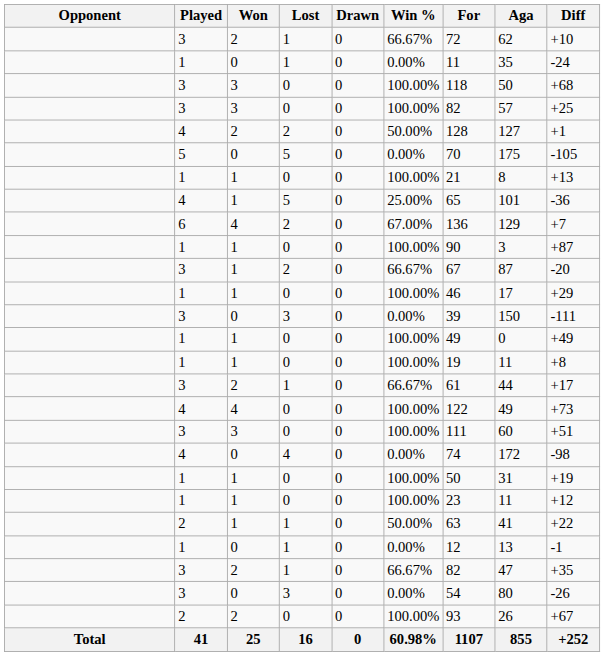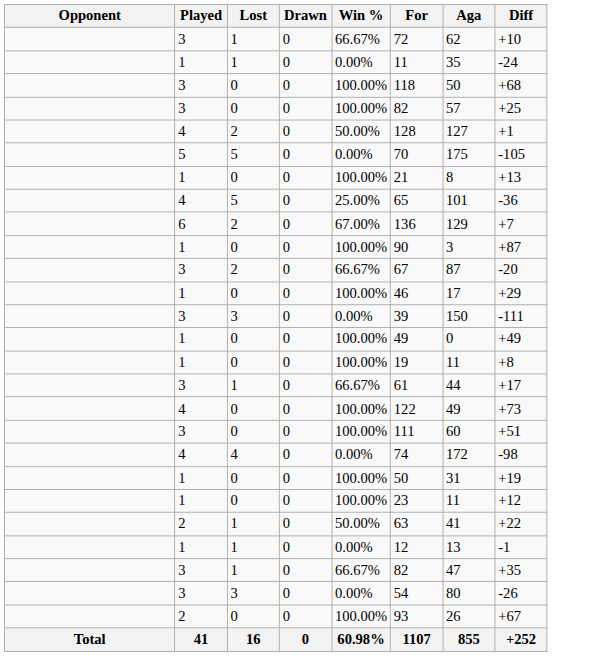 <table class="wikitable sortable">
 <tr>
 <th style="width:180px;">Opponent</th>
 <th style="width:50px;">Played</th>
-<th style="width:50px;">Won</th>
 <th style="width:50px;">Lost</th>
 <th style="width:50px;">Drawn</th>
 <th style="width:50px;">Win %</th>
 <th style="width:50px;">For</th>
 <th style="width:50px;">Aga</th>
 <th style="width:50px;">Diff</th>
 </tr>
 <tr>
 <td></td>
 <td>3</td>
-<td>2</td>
 <td>1</td>
 <td>0</td>
 <td>66.67%</td>
 <td>72</td>
 <td>62</td>
 <td>+10</td>
 </tr>
 <tr>
 <td></td>
 <td>1</td>
-<td>0</td>
 <td>1</td>
 <td>0</td>
 <td>0.00%</td>
 <td>11</td>
 <td>35</td>
 <td>-24</td>
 </tr>
 <tr>
 <td></td>
 <td>3</td>
-<td>3</td>
 <td>0</td>
 <td>0</td>
 <td>100.00%</td>
 <td>118</td>
 <td>50</td>
 <td>+68</td>
 </tr>
 <tr>
 <td></td>
-<td>3</td>
 <td>3</td>
 <td>0</td>
 <td>0</td>
 <td>100.00%</td>
 <td>82</td>
 <td>57</td>
 <td>+25</td>
 </tr>
 <tr>
 <td></td>
 <td>4</td>
 <td>2</td>
-<td>2</td>
 <td>0</td>
 <td>50.00%</td>
 <td>128</td>
 <td>127</td>
 <td>+1</td>
 </tr>
 <tr>
 <td></td>
 <td>5</td>
-<td>0</td>
 <td>5</td>
 <td>0</td>
 <td>0.00%</td>
 <td>70</td>
 <td>175</td>
 <td>-105</td>
 </tr>
 <tr>
 <td></td>
-<td>1</td>
 <td>1</td>
 <td>0</td>
 <td>0</td>
 <td>100.00%</td>
 <td>21</td>
 <td>8</td>
 <td>+13</td>
 </tr>
 <tr>
 <td></td>
 <td>4</td>
-<td>1</td>
 <td>5</td>
 <td>0</td>
 <td>25.00%</td>
 <td>65</td>
 <td>101</td>
 <td>-36</td>
 </tr>
 <tr>
 <td></td>
 <td>6</td>
-<td>4</td>
 <td>2</td>
 <td>0</td>
 <td>67.00%</td>
 <td>136</td>
 <td>129</td>
 <td>+7</td>
 </tr>
 <tr>
 <td></td>
-<td>1</td>
 <td>1</td>
 <td>0</td>
 <td>0</td>
 <td>100.00%</td>
 <td>90</td>
 <td>3</td>
 <td>+87</td>
 </tr>
 <tr>
 <td></td>
 <td>3</td>
-<td>1</td>
 <td>2</td>
 <td>0</td>
 <td>66.67%</td>
 <td>67</td>
 <td>87</td>
 <td>-20</td>
 </tr>
 <tr>
 <td></td>
-<td>1</td>
 <td>1</td>
 <td>0</td>
 <td>0</td>
 <td>100.00%</td>
 <td>46</td>
 <td>17</td>
 <td>+29</td>
 </tr>
 <tr>
 <td></td>
 <td>3</td>
-<td>0</td>
 <td>3</td>
 <td>0</td>
 <td>0.00%</td>
 <td>39</td>
 <td>150</td>
 <td>-111</td>
 </tr>
 <tr>
 <td></td>
-<td>1</td>
 <td>1</td>
 <td>0</td>
 <td>0</td>
 <td>100.00%</td>
 <td>49</td>
 <td>0</td>
 <td>+49</td>
 </tr>
 <tr>
 <td></td>
 <td>1</td>
-<td>1</td>
 <td>0</td>
 <td>0</td>
 <td>100.00%</td>
 <td>19</td>
 <td>11</td>
 <td>+8</td>
 </tr>
 <tr>
 <td></td>
 <td>3</td>
-<td>2</td>
 <td>1</td>
 <td>0</td>
 <td>66.67%</td>
 <td>61</td>
 <td>44</td>
 <td>+17</td>
 </tr>
 <tr>
 <td></td>
-<td>4</td>
 <td>4</td>
 <td>0</td>
 <td>0</td>
 <td>100.00%</td>
 <td>122</td>
 <td>49</td>
 <td>+73</td>
 </tr>
 <tr>
 <td></td>
 <td>3</td>
-<td>3</td>
 <td>0</td>
 <td>0</td>
 <td>100.00%</td>
 <td>111</td>
 <td>60</td>
 <td>+51</td>
 </tr>
 <tr>
 <td></td>
 <td>4</td>
-<td>0</td>
 <td>4</td>
 <td>0</td>
 <td>0.00%</td>
 <td>74</td>
 <td>172</td>
 <td>-98</td>
 </tr>
 <tr>
 <td></td>
 <td>1</td>
-<td>1</td>
 <td>0</td>
 <td>0</td>
 <td>100.00%</td>
 <td>50</td>
 <td>31</td>
 <td>+19</td>
 </tr>
 <tr>
 <td></td>
-<td>1</td>
 <td>1</td>
 <td>0</td>
 <td>0</td>
 <td>100.00%</td>
 <td>23</td>
 <td>11</td>
 <td>+12</td>
 </tr>
 <tr>
 <td></td>
 <td>2</td>
 <td>1</td>
-<td>1</td>
 <td>0</td>
 <td>50.00%</td>
 <td>63</td>
 <td>41</td>
 <td>+22</td>
 </tr>
 <tr>
 <td></td>
 <td>1</td>
-<td>0</td>
 <td>1</td>
 <td>0</td>
 <td>0.00%</td>
 <td>12</td>
 <td>13</td>
 <td>-1</td>
 </tr>
 <tr>
 <td></td>
 <td>3</td>
-<td>2</td>
 <td>1</td>
 <td>0</td>
 <td>66.67%</td>
 <td>82</td>
 <td>47</td>
 <td>+35</td>
 </tr>
 <tr>
 <td></td>
 <td>3</td>
-<td>0</td>
 <td>3</td>
 <td>0</td>
 <td>0.00%</td>
 <td>54</td>
 <td>80</td>
 <td>-26</td>
 </tr>
 <tr>
 <td></td>
-<td>2</td>
 <td>2</td>
 <td>0</td>
 <td>0</td>
 <td>100.00%</td>
 <td>93</td>
 <td>26</td>
 <td>+67</td>
 </tr>
 <tr class="sortbottom">
 <th>Total</th>
 <th>41</th>
-<th>25</th>
 <th>16</th>
 <th>0</th>
 <th>60.98%</th>
 <th>1107</th>
 <th>855</th>
 <th>+252</th>
 </tr>
 </table>
